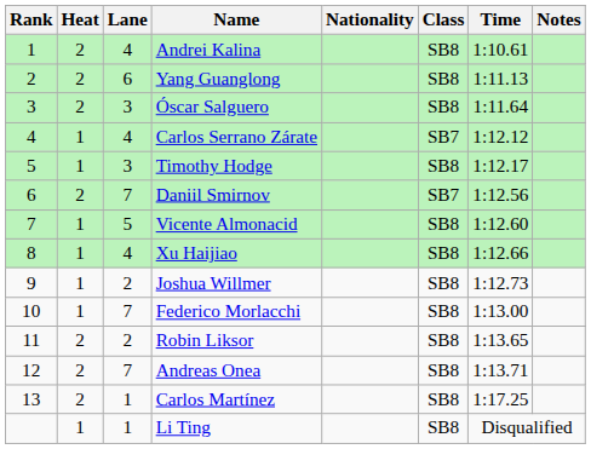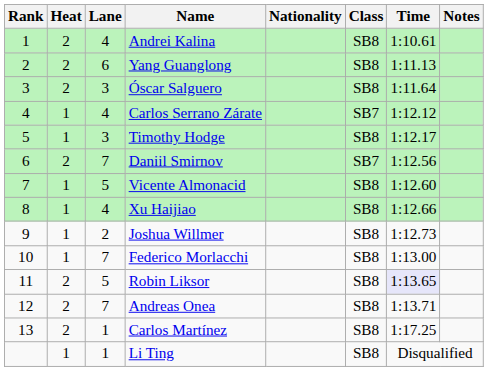 <table class="wikitable sortable" style="text-align:center">
 <tr>
 <th>Rank</th>
 <th>Heat</th>
 <th>Lane</th>
 <th>Name</th>
 <th>Nationality</th>
 <th>Class</th>
 <th>Time</th>
 <th>Notes</th>
 </tr>
 <tr bgcolor=bbf3bb>
 <td>1</td>
 <td>2</td>
 <td>4</td>
 <td align=left><a href='#'>Andrei Kalina</a></td>
 <td align=left></td>
 <td>SB8</td>
 <td>1:10.61</td>
 <td></td>
 </tr>
 <tr bgcolor=bbf3bb>
 <td>2</td>
 <td>2</td>
 <td>6</td>
 <td align=left><a href='#'>Yang Guanglong</a></td>
 <td align=left></td>
 <td>SB8</td>
 <td>1:11.13</td>
 <td></td>
 </tr>
 <tr bgcolor=bbf3bb>
 <td>3</td>
 <td>2</td>
 <td>3</td>
 <td align=left><a href='#'>Óscar Salguero</a></td>
 <td align=left></td>
 <td>SB8</td>
 <td>1:11.64</td>
 <td></td>
 </tr>
 <tr bgcolor=bbf3bb>
 <td>4</td>
 <td>1</td>
 <td>4</td>
 <td align=left><a href='#'>Carlos Serrano Zárate</a></td>
 <td align=left></td>
 <td>SB7</td>
 <td>1:12.12</td>
 <td></td>
 </tr>
 <tr bgcolor=bbf3bb>
 <td>5</td>
 <td>1</td>
 <td>3</td>
 <td align=left><a href='#'>Timothy Hodge</a></td>
 <td align=left></td>
 <td>SB8</td>
 <td>1:12.17</td>
 <td></td>
 </tr>
 <tr bgcolor=bbf3bb>
 <td>6</td>
 <td>2</td>
 <td>7</td>
 <td align=left><a href='#'>Daniil Smirnov</a></td>
 <td align=left></td>
 <td>SB7</td>
 <td>1:12.56</td>
 <td></td>
 </tr>
 <tr bgcolor=bbf3bb>
 <td>7</td>
 <td>1</td>
 <td>5</td>
 <td align=left><a href='#'>Vicente Almonacid</a></td>
 <td align=left></td>
 <td>SB8</td>
 <td>1:12.60</td>
 <td></td>
 </tr>
 <tr bgcolor=bbf3bb>
 <td>8</td>
 <td>1</td>
 <td>4</td>
 <td align=left><a href='#'>Xu Haijiao</a></td>
 <td align=left></td>
 <td>SB8</td>
 <td>1:12.66</td>
 <td></td>
 </tr>
 <tr>
 <td>9</td>
 <td>1</td>
 <td>2</td>
 <td align=left><a href='#'>Joshua Willmer</a></td>
 <td align=left></td>
 <td>SB8</td>
 <td>1:12.73</td>
 <td></td>
 </tr>
 <tr>
 <td>10</td>
 <td>1</td>
 <td>7</td>
 <td align=left><a href='#'>Federico Morlacchi</a></td>
 <td align=left></td>
 <td>SB8</td>
 <td>1:13.00</td>
 <td></td>
 </tr>
 <tr>
 <td>11</td>
 <td>2</td>
-<td>2</td>
+<td>5</td>
 <td align=left><a href='#'>Robin Liksor</a></td>
 <td align=left></td>
 <td>SB8</td>
-<td>1:13.65</td>
+<td style="background: lavender;">1:13.65</td>
 <td></td>
 </tr>
 <tr>
 <td>12</td>
 <td>2</td>
 <td>7</td>
 <td align=left><a href='#'>Andreas Onea</a></td>
 <td align=left></td>
 <td>SB8</td>
 <td>1:13.71</td>
 <td></td>
 </tr>
 <tr>
 <td>13</td>
 <td>2</td>
 <td>1</td>
 <td align=left><a href='#'>Carlos Martínez</a></td>
 <td align=left></td>
 <td>SB8</td>
 <td>1:17.25</td>
 <td></td>
 </tr>
 <tr>
 <td></td>
 <td>1</td>
 <td>1</td>
 <td align=left><a href='#'>Li Ting</a></td>
 <td align=left></td>
 <td>SB8</td>
 <td colspan=2>Disqualified</td>
 </tr>
 </table>
